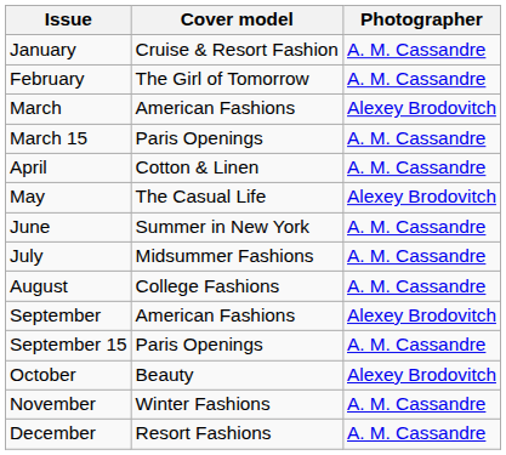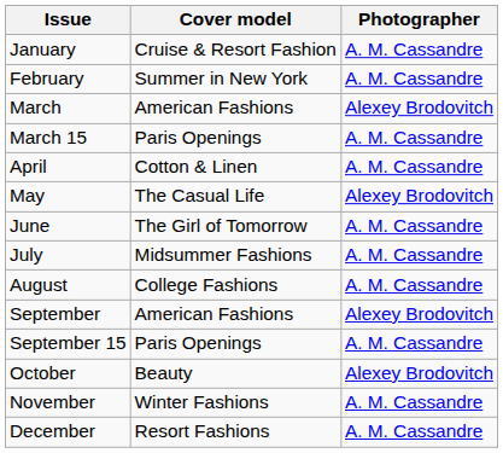 <table class="sortable wikitable">
 <tr>
 <th>Issue</th>
 <th>Cover model</th>
 <th>Photographer</th>
 </tr>
 <tr>
 <td>January</td>
 <td>Cruise & Resort Fashion</td>
 <td><a href='#'>A. M. Cassandre</a></td>
 </tr>
 <tr>
 <td>February</td>
-<td>The Girl of Tomorrow</td>
+<td>Summer in New York</td>
 <td><a href='#'>A. M. Cassandre</a></td>
 </tr>
 <tr>
 <td>March</td>
 <td>American Fashions</td>
 <td><a href='#'>Alexey Brodovitch</a></td>
 </tr>
 <tr>
 <td>March 15</td>
 <td>Paris Openings</td>
 <td><a href='#'>A. M. Cassandre</a></td>
 </tr>
 <tr>
 <td>April</td>
 <td>Cotton & Linen</td>
 <td><a href='#'>A. M. Cassandre</a></td>
 </tr>
 <tr>
 <td>May</td>
 <td>The Casual Life</td>
 <td><a href='#'>Alexey Brodovitch</a></td>
 </tr>
 <tr>
 <td>June</td>
-<td>Summer in New York</td>
+<td>The Girl of Tomorrow</td>
 <td><a href='#'>A. M. Cassandre</a></td>
 </tr>
 <tr>
 <td>July</td>
 <td>Midsummer Fashions</td>
 <td><a href='#'>A. M. Cassandre</a></td>
 </tr>
 <tr>
 <td>August</td>
 <td>College Fashions</td>
 <td><a href='#'>A. M. Cassandre</a></td>
 </tr>
 <tr>
 <td>September</td>
 <td>American Fashions</td>
 <td><a href='#'>Alexey Brodovitch</a></td>
 </tr>
 <tr>
 <td>September 15</td>
 <td>Paris Openings</td>
 <td><a href='#'>A. M. Cassandre</a></td>
 </tr>
 <tr>
 <td>October</td>
 <td>Beauty</td>
 <td><a href='#'>Alexey Brodovitch</a></td>
 </tr>
 <tr>
 <td>November</td>
 <td>Winter Fashions</td>
 <td><a href='#'>A. M. Cassandre</a></td>
 </tr>
 <tr>
 <td>December</td>
 <td>Resort Fashions</td>
 <td><a href='#'>A. M. Cassandre</a></td>
 </tr>
 </table>
